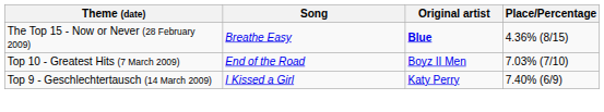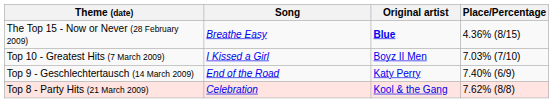 <table class="wikitable" style="font-size:97%;">
 <tr>
 <th style="width:300px;">Theme <small>(date)</small></th>
 <th style="width:250px;">Song</th>
 <th style="width:130px;">Original artist</th>
 <th style="width:120px;">Place/Percentage</th>
 </tr>
 <tr>
 <td>The Top 15 - Now or Never <small>(28 February 2009)</small></td>
 <td><em><a href='#'>Breathe Easy</a></em></td>
 <td><strong><a href='#'>Blue</a></strong></td>
 <td>4.36% (8/15)</td>
 </tr>
 <tr>
 <td>Top 10 - Greatest Hits <small>(7 March 2009)</small></td>
-<td><em><a href='#'>End of the Road</a></em></td>
+<td><em><a href='#'>I Kissed a Girl</a></em></td>
 <td><a href='#'>Boyz II Men</a></td>
 <td>7.03% (7/10)</td>
 </tr>
 <tr>
 <td>Top 9 - Geschlechtertausch <small>(14 March 2009)</small></td>
-<td><em><a href='#'>I Kissed a Girl</a></em></td>
+<td><em><a href='#'>End of the Road</a></em></td>
 <td><a href='#'>Katy Perry</a></td>
 <td>7.40% (6/9)</td>
 </tr>
+<tr style="background:#ffe4e1;">
+<td>Top 8 - Party Hits <small>(21 March 2009)</small></td>
+<td><em><a href='#'>Celebration</a></em></td>
+<td><a href='#'>Kool & the Gang</a></td>
+<td>7.62% (8/8)</td>
+</tr>
 </table>
